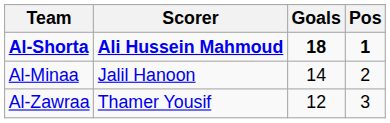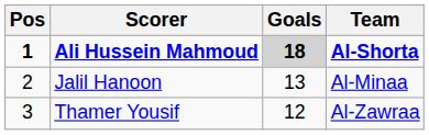 <table class="wikitable">
 <tr>
-<th>Team</th>
+<th>Pos</th>
 <th>Scorer</th>
 <th>Goals</th>
-<th>Pos</th>
+<th>Team</th>
 </tr>
 <tr>
+<td align=center><strong>1</strong></td>
+<td><strong><a href='#'>Ali Hussein Mahmoud</a></strong></td>
+<td align=center style="background: lightgrey;"><strong>18</strong></td>
 <td><strong><a href='#'>Al-Shorta</a></strong></td>
-<td><strong><a href='#'>Ali Hussein Mahmoud</a></strong></td>
-<td align=center><strong>18</strong></td>
-<td align=center><strong>1</strong></td>
 </tr>
 <tr>
+<td align=center>2</td>
+<td><a href='#'>Jalil Hanoon</a></td>
+<td align=center>13</td>
 <td><a href='#'>Al-Minaa</a></td>
-<td><a href='#'>Jalil Hanoon</a></td>
-<td align=center>14</td>
-<td align=center>2</td>
 </tr>
 <tr>
-<td><a href='#'>Al-Zawraa</a></td>
+<td align=center>3</td>
 <td><a href='#'>Thamer Yousif</a></td>
 <td align=center>12</td>
-<td align=center>3</td>
+<td><a href='#'>Al-Zawraa</a></td>
 </tr>
 </table>
